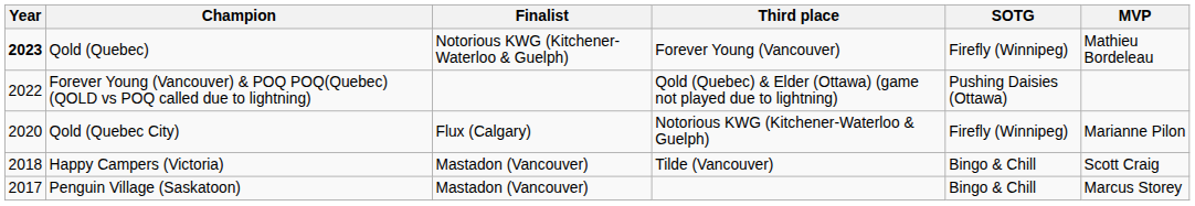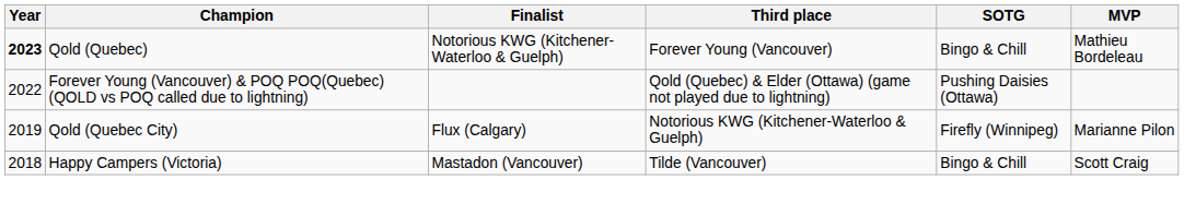 <table class=wikitable>
 <tr>
 <th>Year</th>
 <th>Champion</th>
 <th>Finalist</th>
 <th>Third place</th>
 <th>SOTG</th>
 <th>MVP</th>
 </tr>
 <tr>
 <td><strong>2023</strong></td>
 <td>Qold (Quebec)</td>
 <td>Notorious KWG (Kitchener-Waterloo & Guelph)</td>
 <td>Forever Young (Vancouver)</td>
-<td>Firefly (Winnipeg)</td>
+<td>Bingo & Chill</td>
 <td>Mathieu Bordeleau</td>
 </tr>
 <tr>
 <td>2022</td>
 <td>Forever Young (Vancouver) & POQ POQ(Quebec) (QOLD vs POQ called due to lightning)</td>
 <td></td>
 <td>Qold (Quebec) & Elder (Ottawa) (game not played due to lightning)</td>
 <td>Pushing Daisies (Ottawa)</td>
 <td></td>
 </tr>
 <tr>
-<td>2020</td>
+<td>2019</td>
 <td>Qold (Quebec City)</td>
 <td>Flux (Calgary)</td>
 <td>Notorious KWG (Kitchener-Waterloo & Guelph)</td>
 <td>Firefly (Winnipeg)</td>
 <td>Marianne Pilon</td>
 </tr>
 <tr>
 <td>2018</td>
 <td>Happy Campers (Victoria)</td>
 <td>Mastadon (Vancouver)</td>
 <td>Tilde (Vancouver)</td>
 <td>Bingo & Chill</td>
 <td>Scott Craig</td>
 </tr>
-<tr>
-<td>2017</td>
-<td>Penguin Village (Saskatoon)</td>
-<td>Mastadon (Vancouver)</td>
-<td></td>
-<td>Bingo & Chill</td>
-<td>Marcus Storey</td>
-</tr>
 </table>
